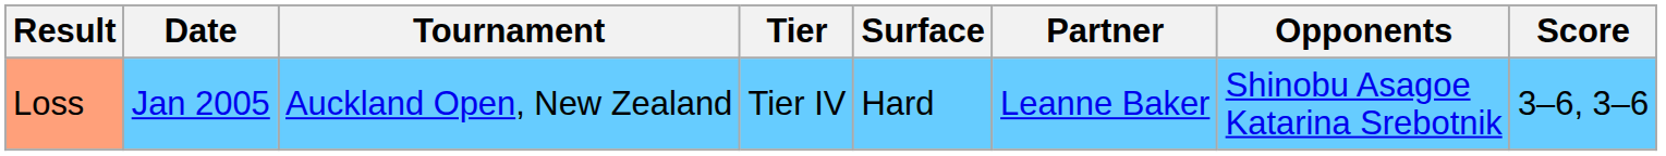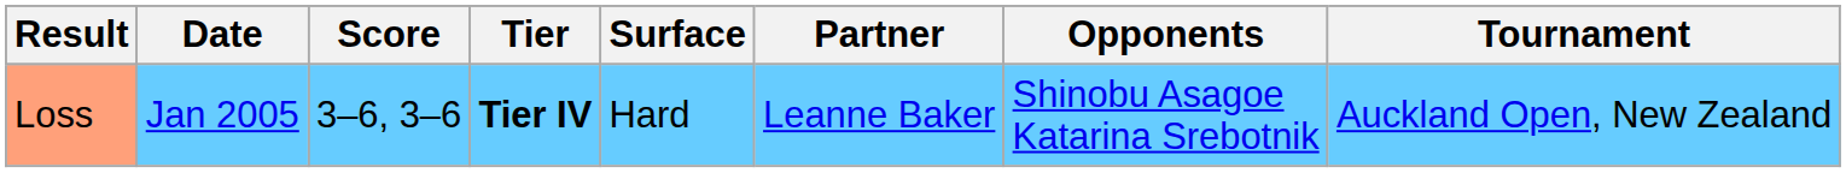 <table class="wikitable">
 <tr>
 <th>Result</th>
 <th>Date</th>
-<th>Tournament</th>
+<th>Score</th>
 <th>Tier</th>
 <th>Surface</th>
 <th>Partner</th>
 <th>Opponents</th>
-<th>Score</th>
+<th>Tournament</th>
 </tr>
 <tr bgcolor="66CCFF">
 <td bgcolor="FFA07A">Loss</td>
 <td><a href='#'>Jan 2005</a></td>
-<td><a href='#'>Auckland Open</a>, New Zealand</td>
-<td>Tier IV</td>
+<td>3–6, 3–6</td>
+<td><strong>Tier IV</strong></td>
 <td>Hard</td>
 <td> <a href='#'>Leanne Baker</a></td>
 <td> <a href='#'>Shinobu Asagoe</a> <br>  <a href='#'>Katarina Srebotnik</a></td>
-<td>3–6, 3–6</td>
+<td><a href='#'>Auckland Open</a>, New Zealand</td>
 </tr>
 </table>
